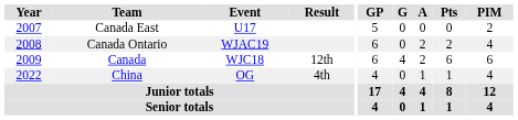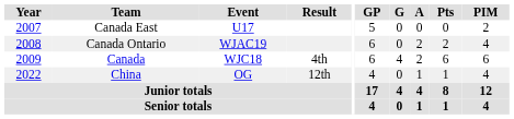 <table border="0" cellpadding="1" cellspacing="0" ID="Table3" style="text-align:center; width:40em">
 <tr ALIGN="centre" bgcolor="#e0e0e0">
 <th>Year</th>
 <th>Team</th>
 <th>Event</th>
 <th>Result</th>
 <th rowspan="99" bgcolor="#ffffff"></th>
 <th>GP</th>
 <th>G</th>
 <th>A</th>
 <th>Pts</th>
 <th>PIM</th>
 </tr>
 <tr>
 <td><a href='#'>2007</a></td>
 <td>Canada East</td>
 <td><a href='#'>U17</a></td>
 <td></td>
 <td>5</td>
 <td>0</td>
 <td>0</td>
 <td>0</td>
 <td>2</td>
 </tr>
 <tr bgcolor="#f0f0f0">
 <td><a href='#'>2008</a></td>
 <td>Canada Ontario</td>
 <td><a href='#'>WJAC19</a></td>
 <td></td>
 <td>6</td>
 <td>0</td>
 <td>2</td>
 <td>2</td>
 <td>4</td>
 </tr>
 <tr>
 <td><a href='#'>2009</a></td>
 <td><a href='#'>Canada</a></td>
 <td><a href='#'>WJC18</a></td>
-<td>12th</td>
+<td>4th</td>
 <td>6</td>
 <td>4</td>
 <td>2</td>
 <td>6</td>
 <td>6</td>
 </tr>
 <tr bgcolor="#f0f0f0">
 <td><a href='#'>2022</a></td>
 <td><a href='#'>China</a></td>
 <td><a href='#'>OG</a></td>
-<td>4th</td>
+<td>12th</td>
 <td>4</td>
 <td>0</td>
 <td>1</td>
 <td>1</td>
 <td>4</td>
 </tr>
 <tr bgcolor="#e0e0e0">
 <th colspan="4">Junior totals</th>
 <th>17</th>
 <th>4</th>
 <th>4</th>
 <th>8</th>
 <th>12</th>
 </tr>
 <tr bgcolor="#e0e0e0">
 <th colspan="4">Senior totals</th>
 <th>4</th>
 <th>0</th>
 <th>1</th>
 <th>1</th>
 <th>4</th>
 </tr>
 </table>
